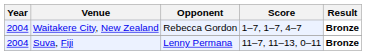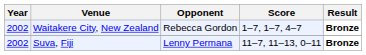 <table class="sortable wikitable" style="font-size: 90%;">
 <tr>
 <th>Year</th>
 <th>Venue</th>
 <th>Opponent</th>
 <th>Score</th>
 <th>Result</th>
 </tr>
 <tr style="background:#ECF2FF">
-<td align="center"><a href='#'>2004</a></td>
+<td align="center"><a href='#'>2002</a></td>
 <td align="left"><a href='#'>Waitakere City</a>, <a href='#'>New Zealand</a></td>
 <td align="left"> Rebecca Gordon</td>
 <td align="left">1–7, 1–7, 4–7</td>
 <td style="text-align:left; background:white"> <strong>Bronze</strong></td>
 </tr>
 <tr>
 </tr>
 <tr style="background:#ECF2FF">
-<td align="center"><a href='#'>2004</a></td>
+<td align="center"><a href='#'>2002</a></td>
 <td align="left"><a href='#'>Suva</a>, <a href='#'>Fiji</a></td>
 <td align="left"> <a href='#'>Lenny Permana</a></td>
 <td align="left">11–7, 11–13, 0–11</td>
 <td style="text-align:left; background:white"> <strong>Bronze</strong></td>
 </tr>
 </table>
